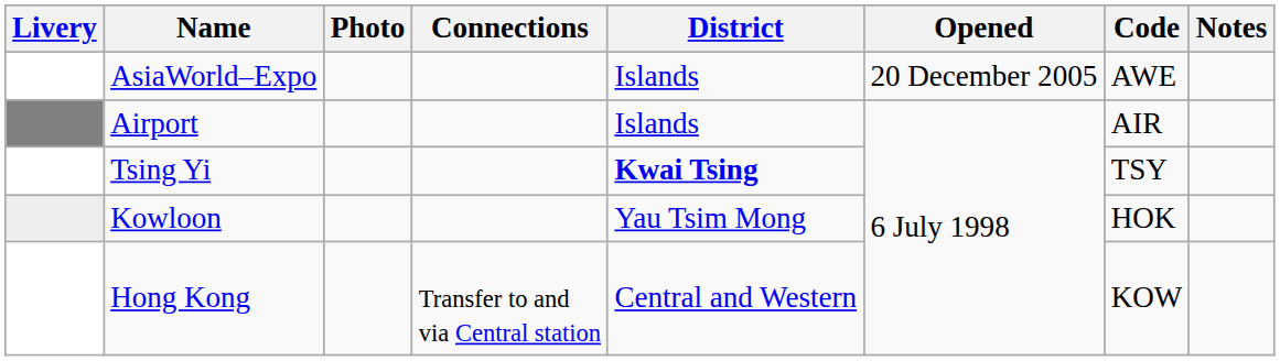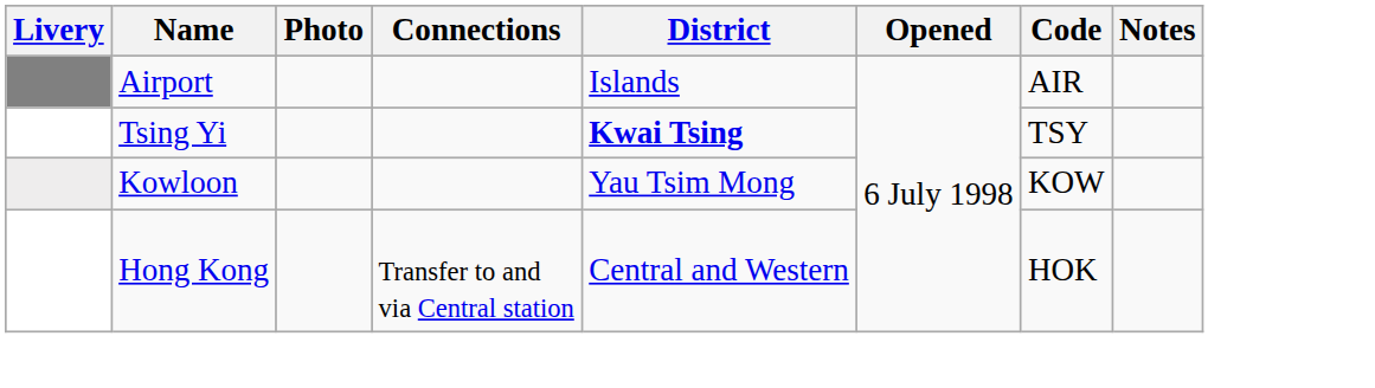 <table class="wikitable sortable">
 <tr>
 <th class="unsortable"><a href='#'>Livery</a></th>
 <th>Name</th>
 <th class="unsortable">Photo</th>
 <th>Connections</th>
 <th><a href='#'>District</a></th>
 <th data-sort-type="date">Opened</th>
 <th>Code</th>
 <th class="unsortable">Notes</th>
-</tr>
-<tr>
-<td style="background:white;"></td>
-<td><a href='#'>AsiaWorld–Expo</a></td>
-<td></td>
-<td></td>
-<td><a href='#'>Islands</a></td>
-<td>20 December 2005</td>
-<td>AWE</td>
-<td></td>
 </tr>
 <tr>
 <td style="background:gray;"></td>
 <td><a href='#'>Airport</a></td>
 <td></td>
 <td></td>
 <td><a href='#'>Islands</a></td>
 <td rowspan="4">6 July 1998</td>
 <td>AIR</td>
 <td></td>
 </tr>
 <tr>
 <td style="background:white;"></td>
 <td><a href='#'>Tsing Yi</a></td>
 <td></td>
 <td></td>
 <td><strong><a href='#'>Kwai Tsing</a></strong></td>
 <td>TSY</td>
 <td></td>
 </tr>
 <tr>
 <td style="background:#EEEDED;"></td>
 <td><a href='#'>Kowloon</a></td>
 <td></td>
 <td></td>
 <td><a href='#'>Yau Tsim Mong</a></td>
-<td>HOK</td>
+<td>KOW</td>
 <td></td>
 </tr>
 <tr>
 <td style="background:white;"></td>
 <td><a href='#'>Hong Kong</a></td>
 <td></td>
 <td><br><small>Transfer to  and <br>via <a href='#'>Central station</a></small></td>
 <td><a href='#'>Central and Western</a></td>
-<td>KOW</td>
+<td>HOK</td>
 <td></td>
 </tr>
 </table>
